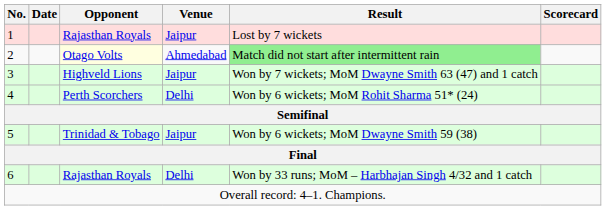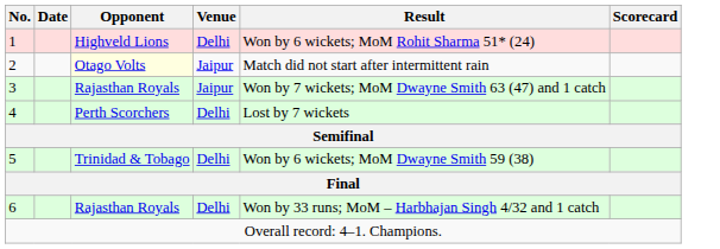 <table class="wikitable sortable">
 <tr>
 <th>No.</th>
 <th>Date</th>
 <th>Opponent</th>
 <th>Venue</th>
 <th>Result</th>
 <th>Scorecard</th>
 </tr>
 <tr style="background:#fdd;">
 <td>1</td>
 <td></td>
-<td><a href='#'>Rajasthan Royals</a></td>
-<td><a href='#'>Jaipur</a></td>
-<td><span></span>Lost by 7 wickets</td>
+<td><a href='#'>Highveld Lions</a></td>
+<td><a href='#'>Delhi</a></td>
+<td><span></span>Won by 6 wickets; MoM  <a href='#'>Rohit Sharma</a> 51* (24)</td>
 <td></td>
 </tr>
 <tr>
 <td>2</td>
 <td></td>
 <td style="background: lightyellow;"><a href='#'>Otago Volts</a></td>
-<td><a href='#'>Ahmedabad</a></td>
-<td style="background: lightgreen;"><span></span>Match did not start after intermittent rain</td>
+<td><a href='#'>Jaipur</a></td>
+<td><span></span>Match did not start after intermittent rain</td>
 <td></td>
 </tr>
 <tr style="background:#dfd;">
 <td>3</td>
 <td></td>
-<td><a href='#'>Highveld Lions</a></td>
+<td><a href='#'>Rajasthan Royals</a></td>
 <td><a href='#'>Jaipur</a></td>
 <td><span></span>Won by 7 wickets; MoM <a href='#'>Dwayne Smith</a> 63 (47) and 1 catch</td>
 <td></td>
 </tr>
 <tr style="background:#dfd;">
 <td>4</td>
 <td></td>
 <td><a href='#'>Perth Scorchers</a></td>
 <td><a href='#'>Delhi</a></td>
-<td><span></span>Won by 6 wickets; MoM  <a href='#'>Rohit Sharma</a> 51* (24)</td>
+<td><span></span>Lost by 7 wickets</td>
 <td></td>
 </tr>
 <tr>
 <th colspan="6" style="text-align:center;">Semifinal</th>
 </tr>
 <tr style="background:#dfd;">
 <td>5</td>
 <td></td>
 <td><a href='#'>Trinidad & Tobago</a></td>
-<td><a href='#'>Jaipur</a></td>
+<td><a href='#'>Delhi</a></td>
 <td><span></span>Won by 6 wickets; MoM <a href='#'>Dwayne Smith</a> 59 (38)</td>
 <td></td>
 </tr>
 <tr>
 <th colspan="6" style="text-align:center;">Final</th>
 </tr>
 <tr style="background:#dfd;">
 <td>6</td>
 <td></td>
 <td><a href='#'>Rajasthan Royals</a></td>
 <td><a href='#'>Delhi</a></td>
 <td><span></span>Won by 33 runs; MoM –   <a href='#'>Harbhajan Singh</a> 4/32 and 1 catch</td>
 <td></td>
 </tr>
 <tr class="sortbottom">
 <td colspan="6" style="text-align:center;">Overall record: 4–1. Champions.</td>
 </tr>
 </table>
